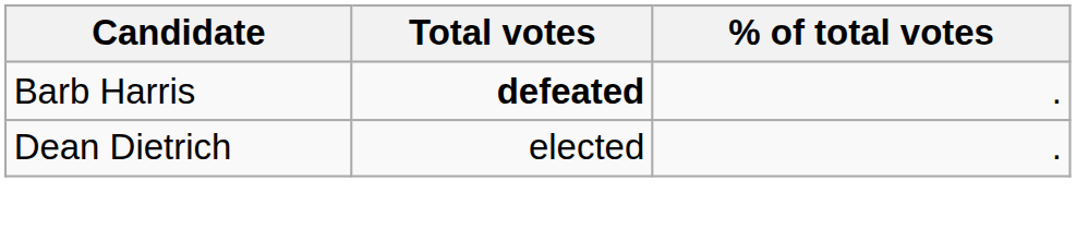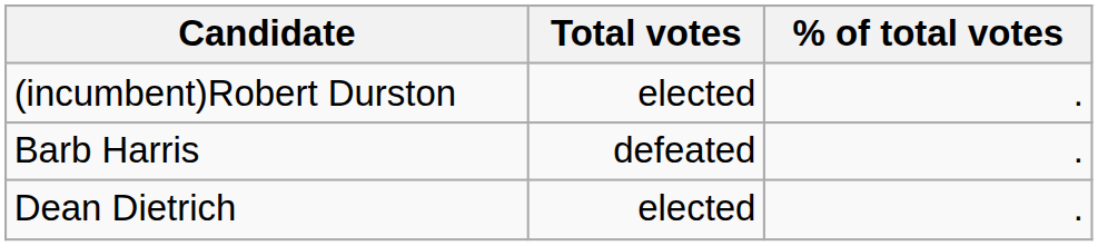 <table class="wikitable" width="475">
 <tr>
 <th align="left">Candidate</th>
 <th align="right">Total votes</th>
 <th align="right">% of total votes</th>
 </tr>
 <tr>
+<td align="left">(incumbent)Robert Durston</td>
+<td align="right">elected</td>
+<td align="right">.</td>
+</tr>
+<tr>
 <td align="left">Barb Harris</td>
-<td align="right"><strong>defeated</strong></td>
+<td align="right">defeated</td>
 <td align="right">.</td>
 </tr>
 <tr>
 <td align="left">Dean Dietrich</td>
 <td align="right">elected</td>
 <td align="right">.</td>
 </tr>
 </table>
